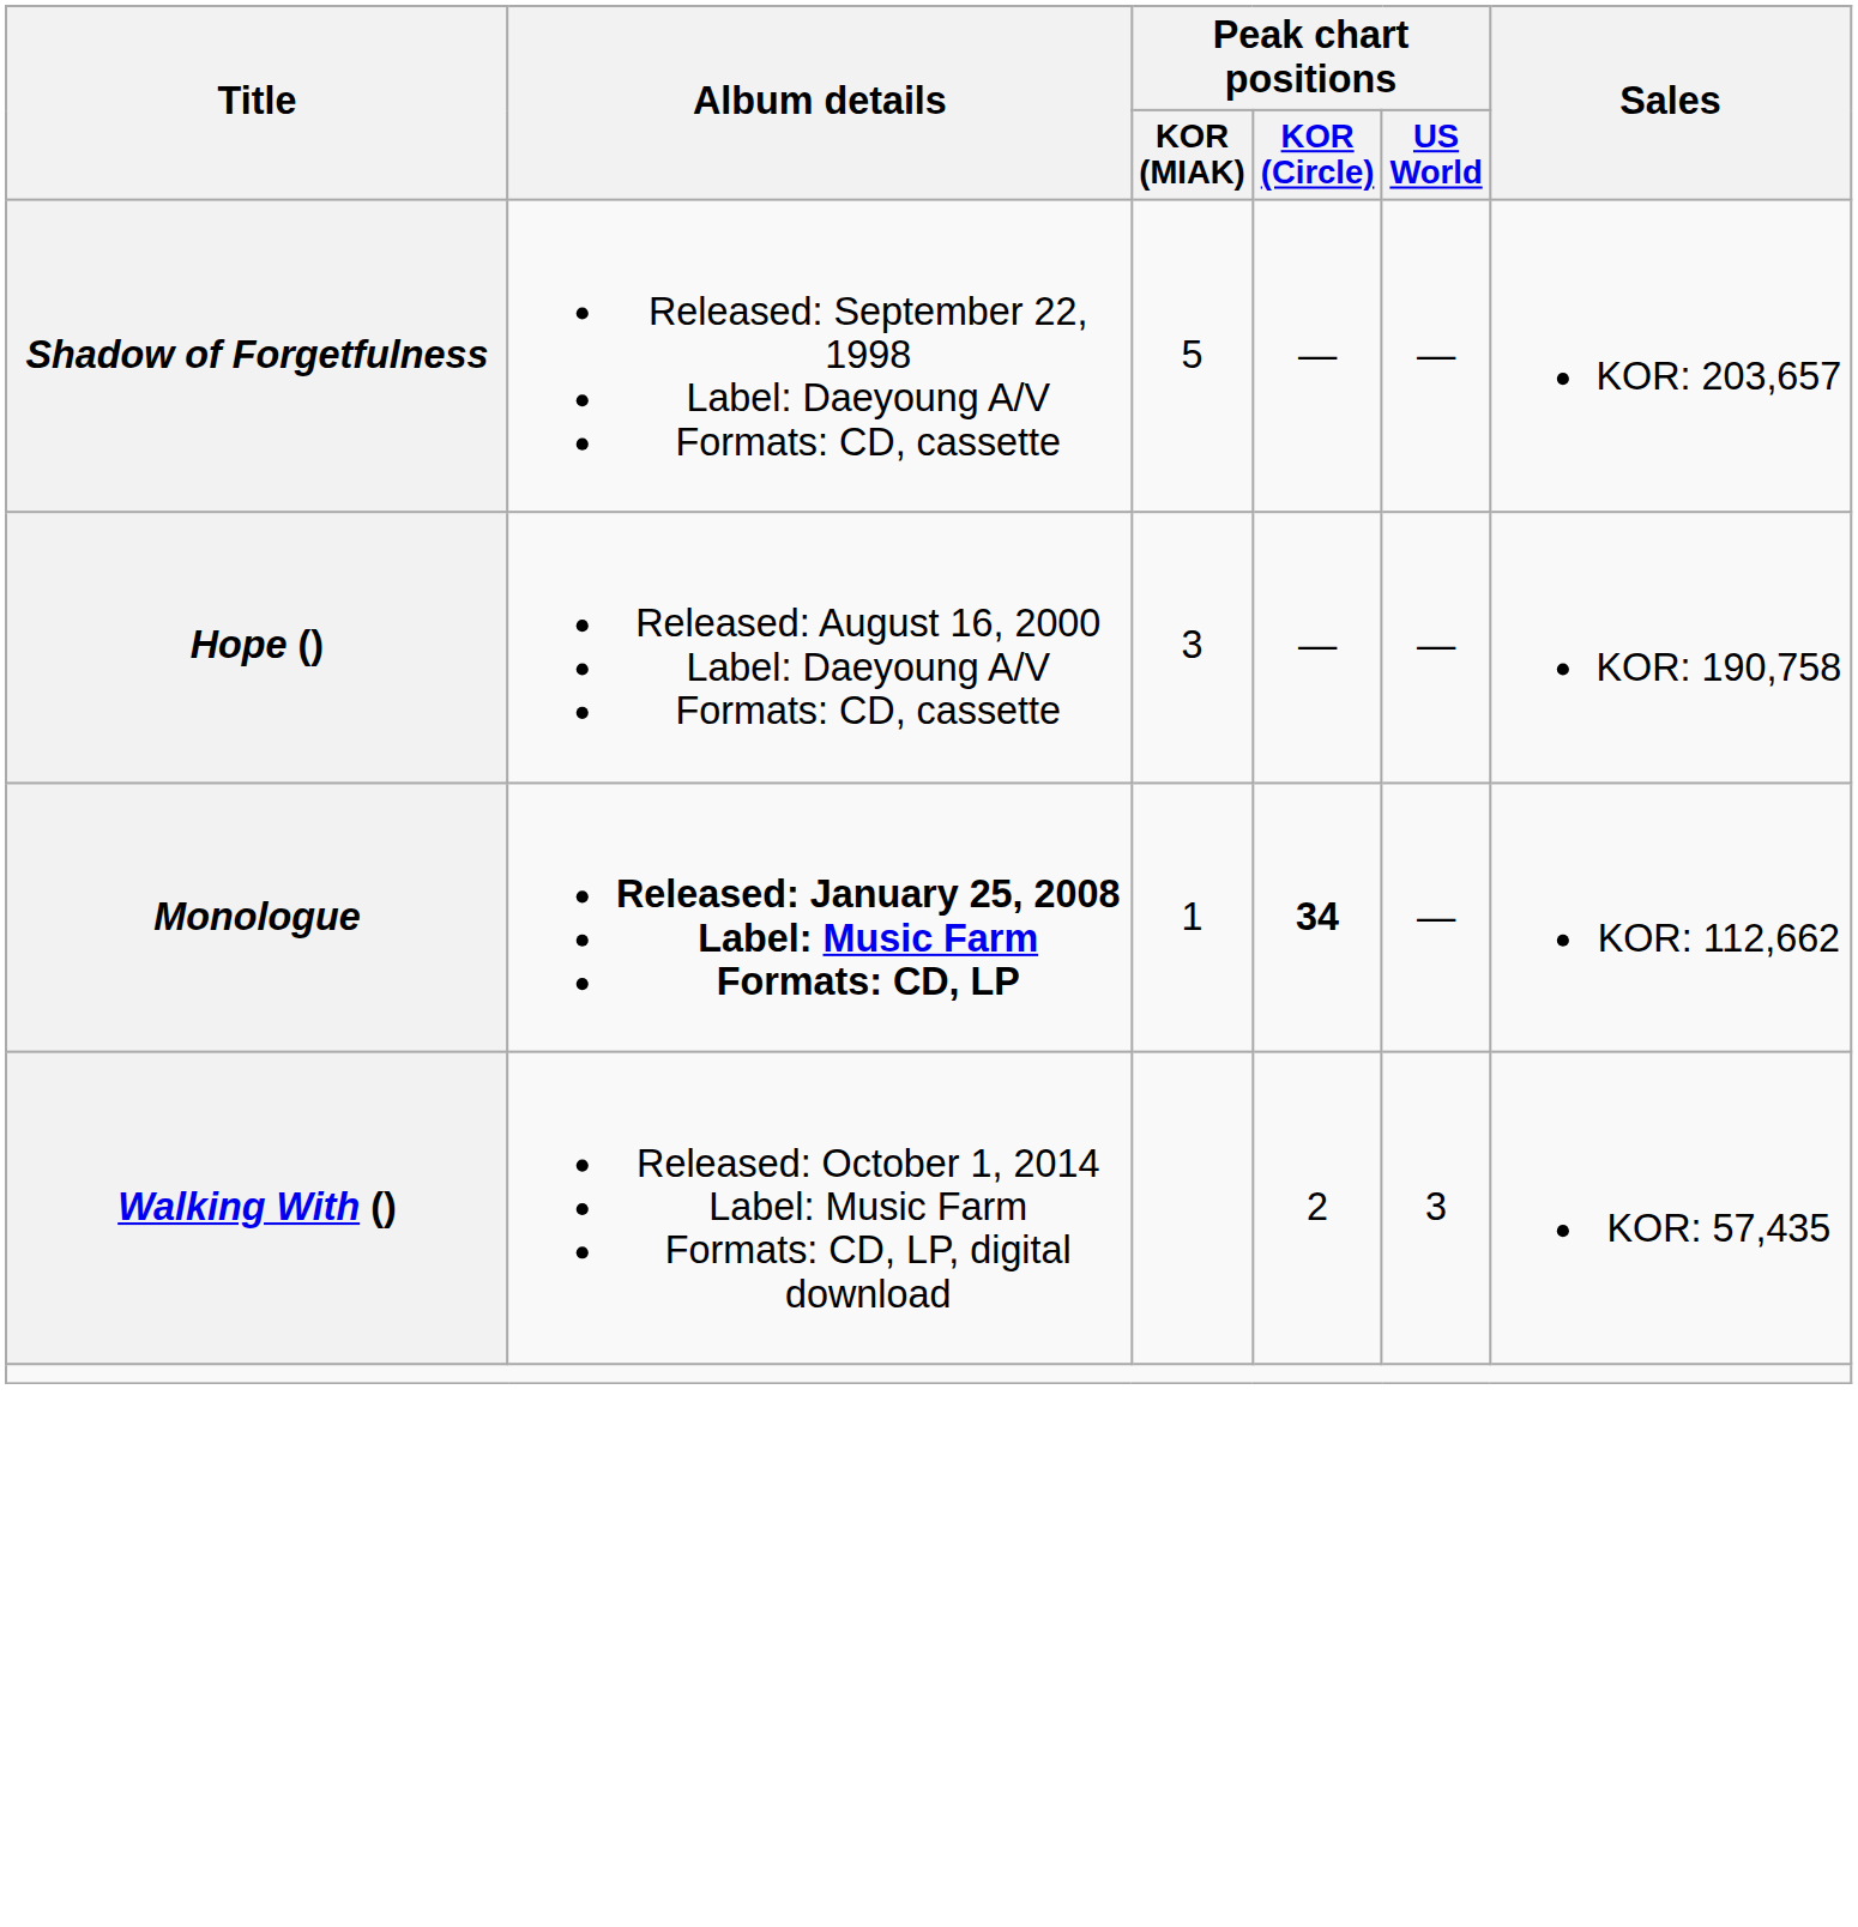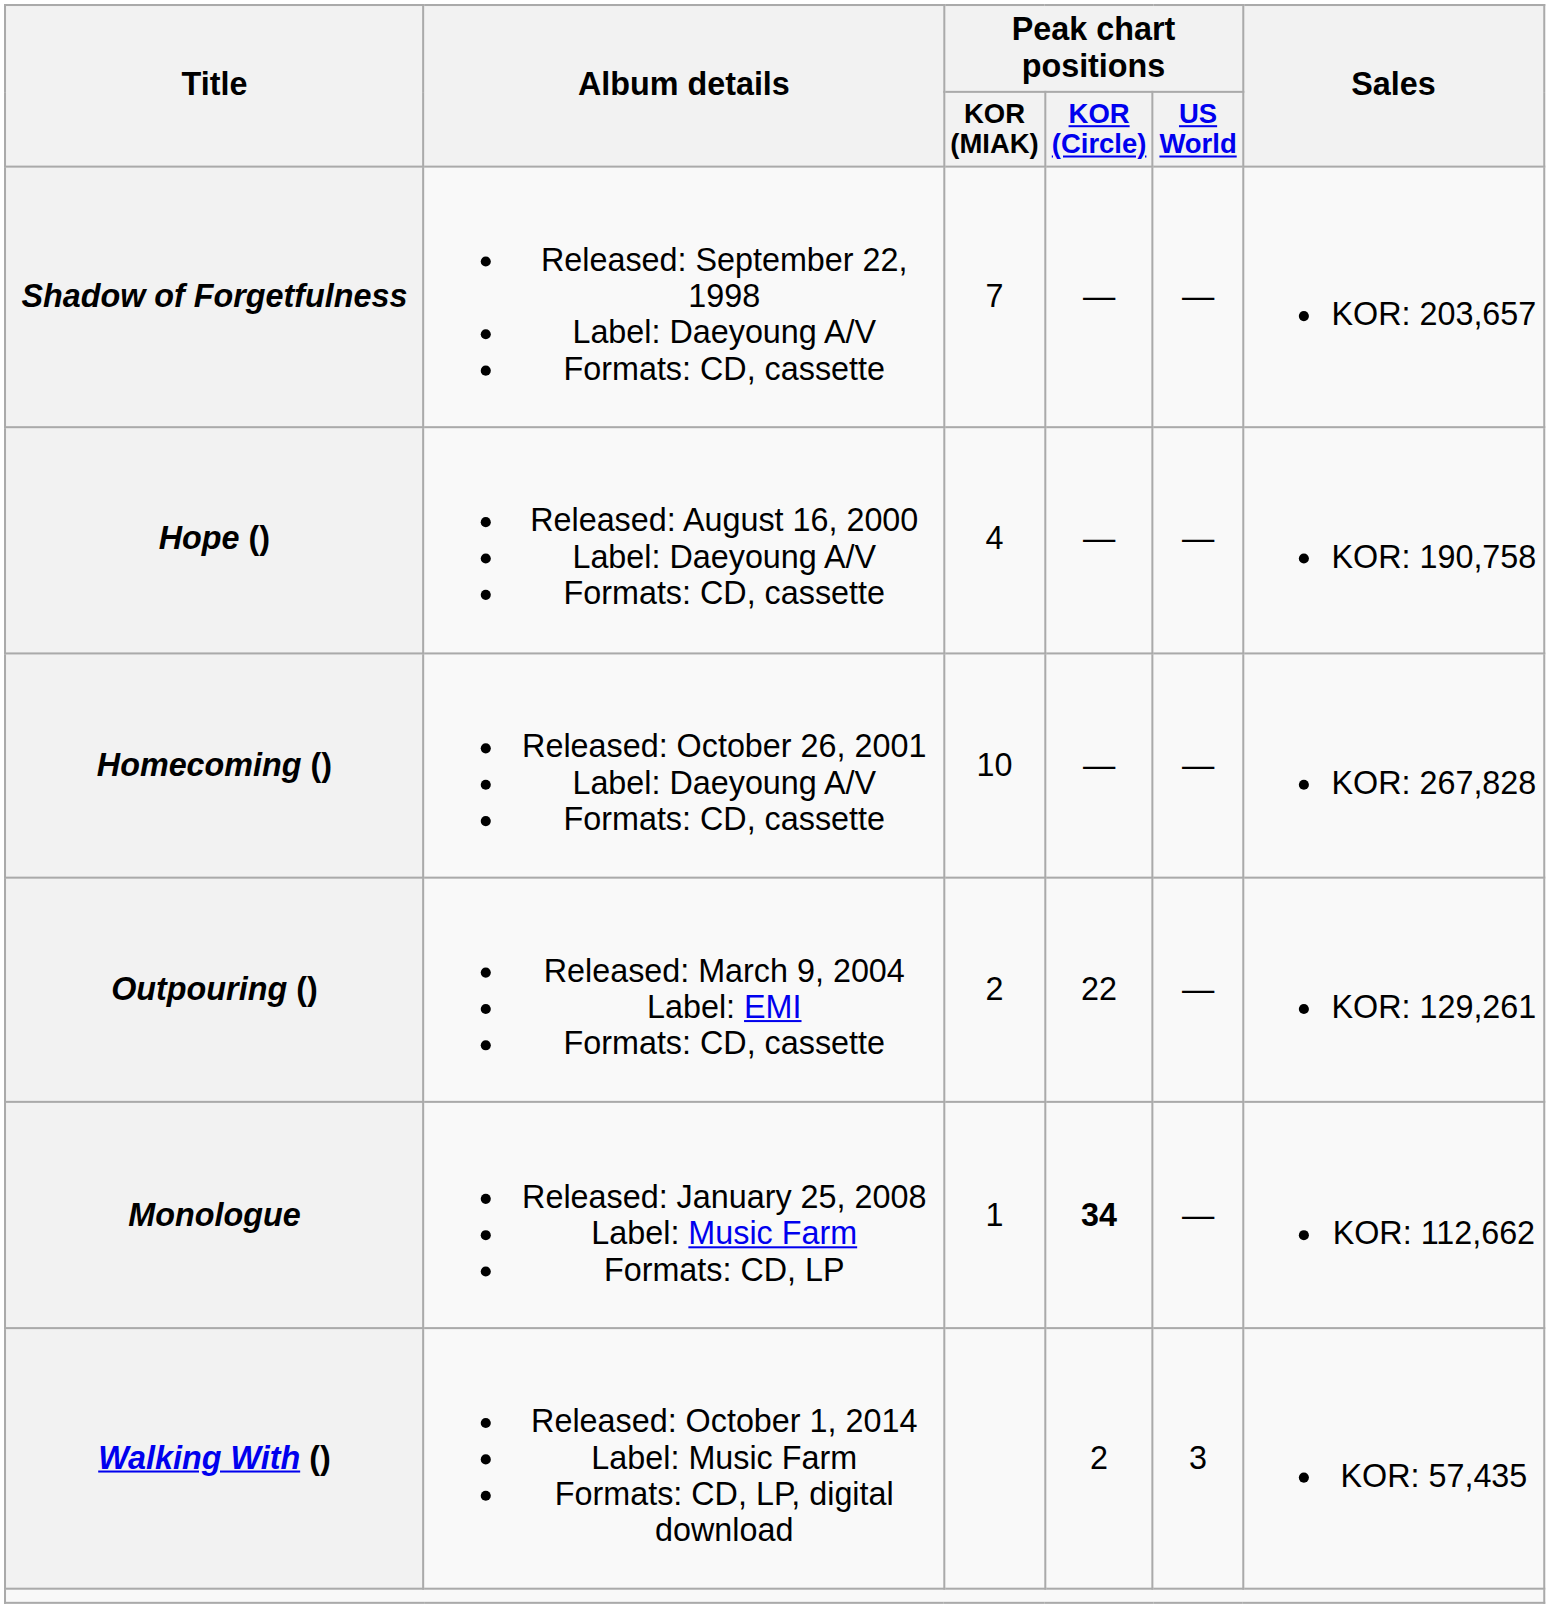 <table class="wikitable plainrowheaders" style="text-align:center;">
 <tr>
 <th scope="col" rowspan="2" width=200>Title</th>
 <th scope="col" rowspan="2" width=250>Album details</th>
 <th colspan="3" scope="col">Peak chart positions</th>
 <th scope="col" rowspan="2">Sales</th>
 </tr>
 <tr>
 <th scope="col" style="width:2.5em;font-size:85%;">KOR<br>(MIAK)<br></th>
 <th scope="col" style="width:2.5em;font-size:85%;"><a href='#'>KOR<br>(Circle)</a><br></th>
 <th scope="col" style="width:2.5em;font-size:85%;"><a href='#'>US<br>World</a><br></th>
 </tr>
 <tr>
 <th scope="row"><em>Shadow of Forgetfulness</em></th>
 <td><br><ul><li>Released: September 22, 1998</li><li>Label: Daeyoung A/V</li><li>Formats: CD, cassette</li></ul></td>
-<td>5</td>
+<td>7</td>
 <td>—</td>
 <td>—</td>
 <td><br><ul><li>KOR: 203,657</li></ul></td>
 </tr>
 <tr>
 <th scope="row"><em>Hope</em> ()</th>
 <td><br><ul><li>Released: August 16, 2000</li><li>Label: Daeyoung A/V</li><li>Formats: CD, cassette</li></ul></td>
-<td>3</td>
+<td>4</td>
 <td>—</td>
 <td>—</td>
 <td><br><ul><li>KOR: 190,758</li></ul></td>
 </tr>
 <tr>
+<th scope="row"><em>Homecoming</em> ()</th>
+<td><br><ul><li>Released: October 26, 2001</li><li>Label: Daeyoung A/V</li><li>Formats: CD, cassette</li></ul></td>
+<td>10</td>
+<td>—</td>
+<td>—</td>
+<td><br><ul><li>KOR: 267,828</li></ul></td>
+</tr>
+<tr>
+<th scope="row"><em>Outpouring</em> ()</th>
+<td><br><ul><li>Released: March 9, 2004</li><li>Label: <a href='#'>EMI</a></li><li>Formats: CD, cassette</li></ul></td>
+<td>2</td>
+<td>22</td>
+<td>—</td>
+<td><br><ul><li>KOR: 129,261</li></ul></td>
+</tr>
+<tr>
 <th scope="row"><em>Monologue</em></th>
-<td><strong><br><ul><li>Released: January 25, 2008</li><li>Label: <a href='#'>Music Farm</a></li><li>Formats: CD, LP</li></ul></strong></td>
+<td><br><ul><li>Released: January 25, 2008</li><li>Label: <a href='#'>Music Farm</a></li><li>Formats: CD, LP</li></ul></td>
 <td>1</td>
 <td><strong>34</strong></td>
 <td>—</td>
 <td><br><ul><li>KOR: 112,662</li></ul></td>
 </tr>
 <tr>
 <th scope="row"><em><a href='#'>Walking With</a></em> ()</th>
 <td><br><ul><li>Released: October 1, 2014</li><li>Label: Music Farm</li><li>Formats: CD, LP, digital download</li></ul></td>
 <td></td>
 <td>2</td>
 <td>3</td>
 <td><br><ul><li>KOR: 57,435</li></ul></td>
 </tr>
 <tr>
 <td colspan="6"></td>
 </tr>
 </table>
